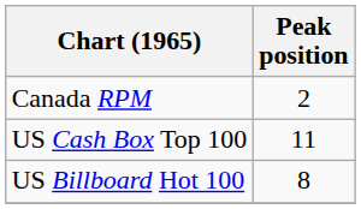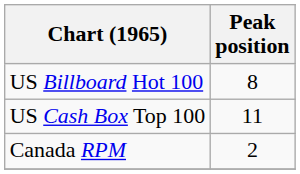 <table class="wikitable">
 <tr>
 <th>Chart (1965)</th>
 <th>Peak<br>position</th>
 </tr>
 <tr>
-<td>Canada <em><a href='#'>RPM</a></em> </td>
-<td style="text-align:center;">2</td>
+<td>US <em><a href='#'>Billboard</a></em> <a href='#'>Hot 100</a></td>
+<td style="text-align:center;">8</td>
 </tr>
 <tr>
 <td>US <a href='#'><em>Cash Box</em></a> Top 100</td>
 <td align="center">11</td>
 </tr>
 <tr>
-<td>US <em><a href='#'>Billboard</a></em> <a href='#'>Hot 100</a></td>
-<td style="text-align:center;">8</td>
+<td>Canada <em><a href='#'>RPM</a></em> </td>
+<td style="text-align:center;">2</td>
 </tr>
 <tr>
 </tr>
 </table>
